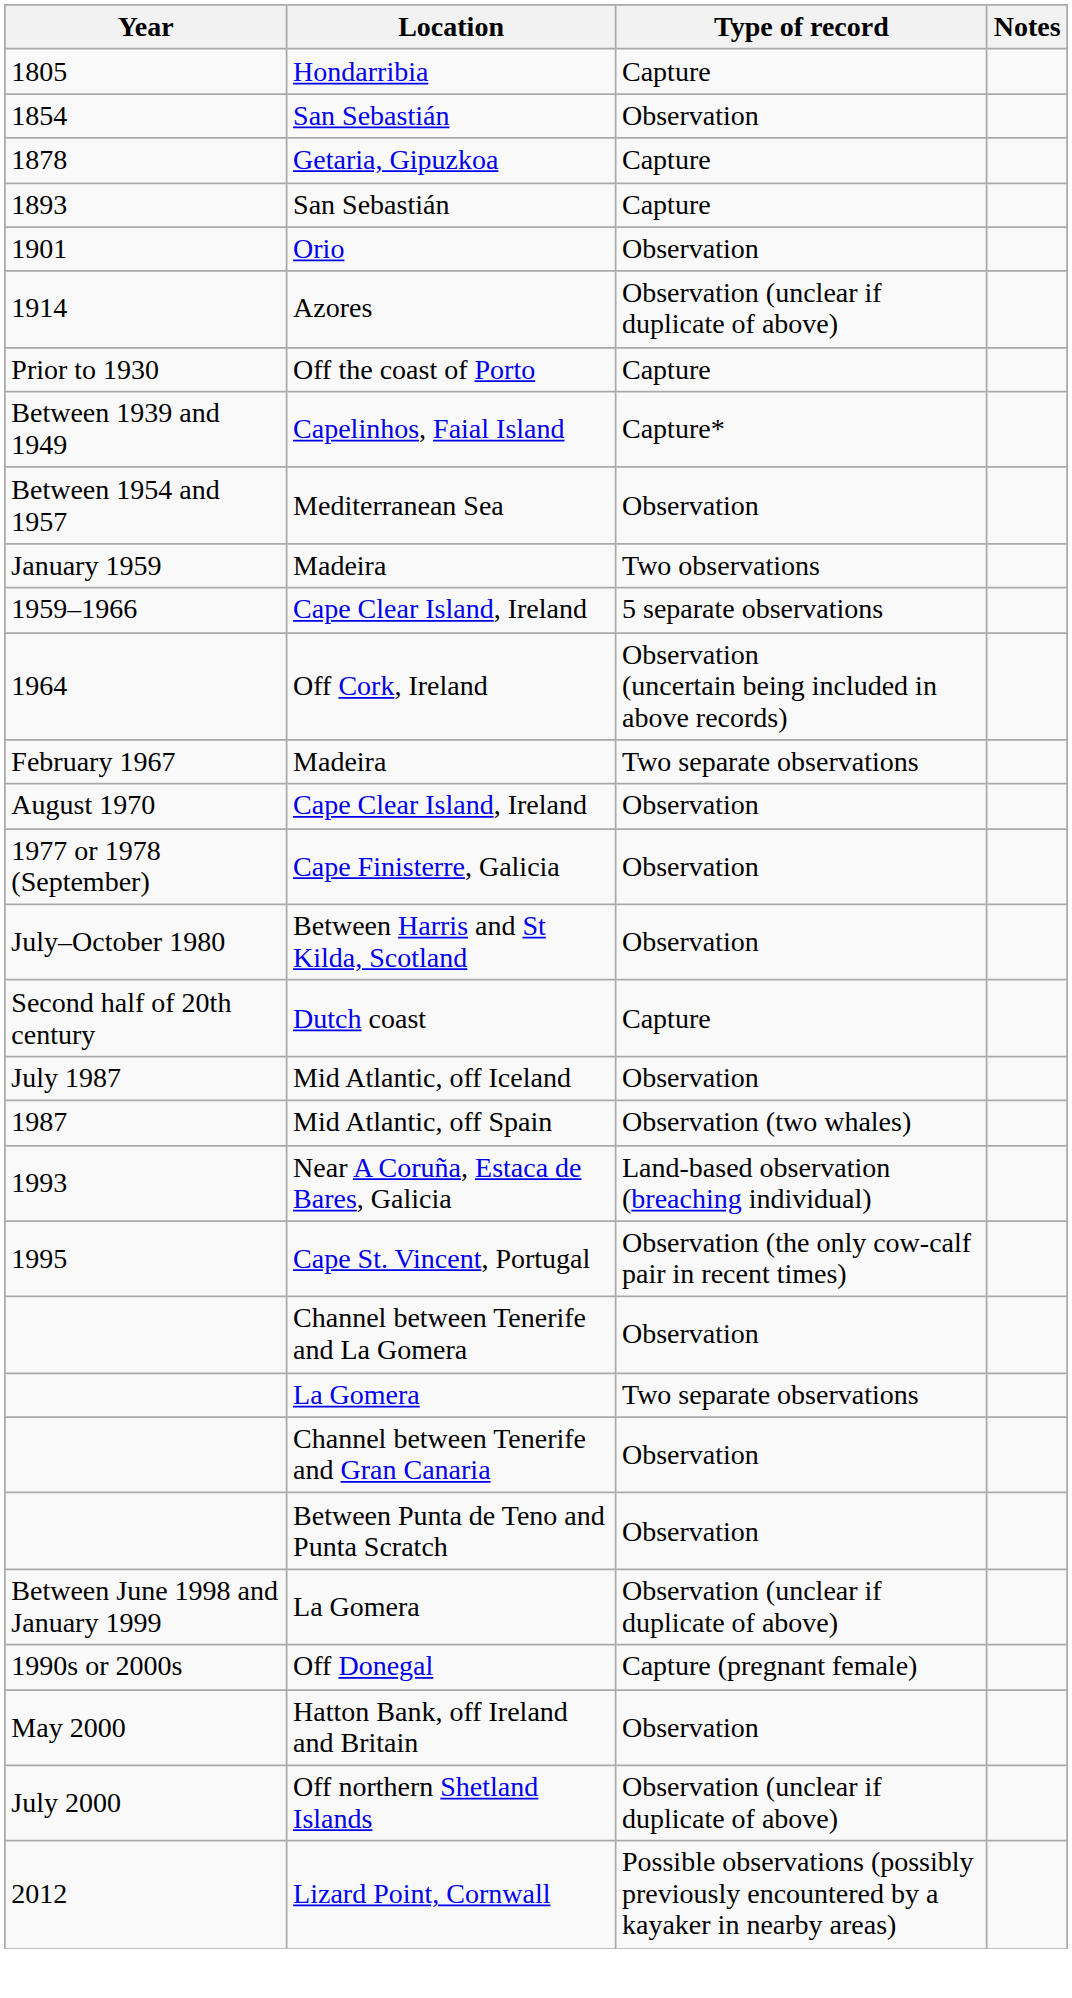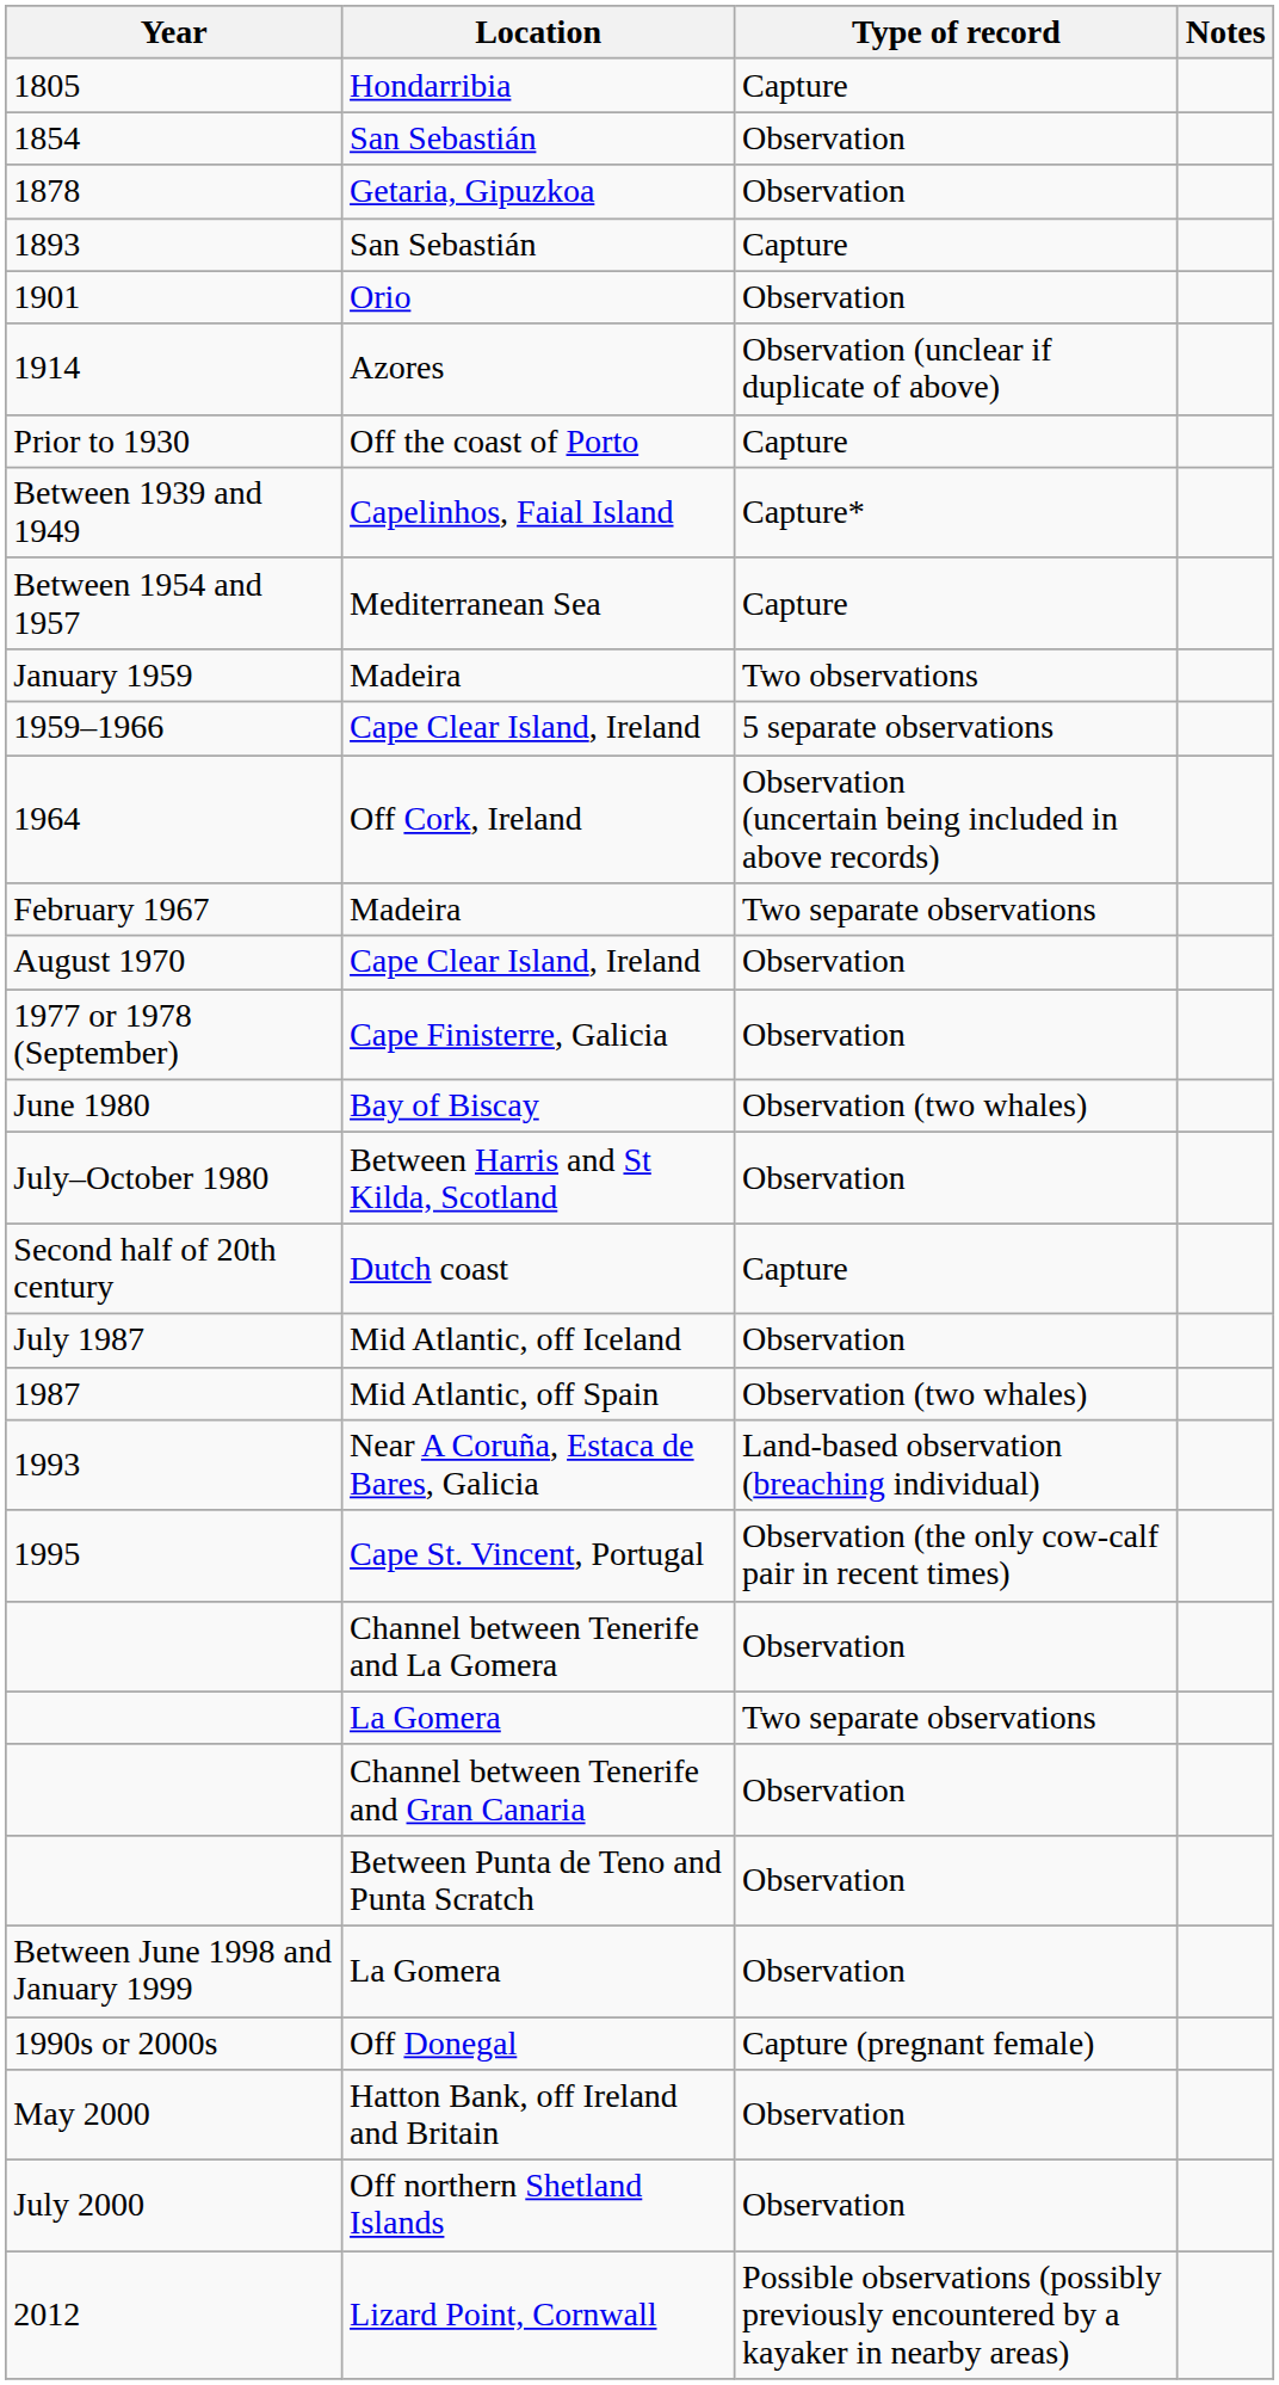 <table class="wikitable">
 <tr>
 <th scope="col">Year</th>
 <th scope="col">Location</th>
 <th scope="col" width=35%>Type of record</th>
 <th scope="col">Notes</th>
 </tr>
 <tr>
 <td>1805</td>
 <td><a href='#'>Hondarribia</a></td>
 <td>Capture</td>
 <td></td>
 </tr>
 <tr>
 <td>1854</td>
 <td><a href='#'>San Sebastián</a></td>
 <td>Observation</td>
 <td></td>
 </tr>
 <tr>
 <td>1878</td>
 <td><a href='#'>Getaria, Gipuzkoa</a></td>
-<td>Capture</td>
+<td>Observation</td>
 <td></td>
 </tr>
 <tr>
 <td>1893</td>
 <td>San Sebastián</td>
 <td>Capture</td>
 <td></td>
 </tr>
 <tr>
 <td>1901</td>
 <td><a href='#'>Orio</a></td>
 <td>Observation</td>
 <td></td>
 </tr>
 <tr>
 <td>1914</td>
 <td>Azores</td>
 <td>Observation (unclear if duplicate of above)</td>
 <td></td>
 </tr>
 <tr>
 <td>Prior to 1930</td>
 <td>Off the coast of <a href='#'>Porto</a></td>
 <td>Capture</td>
 <td></td>
 </tr>
 <tr>
 <td>Between 1939 and 1949</td>
 <td><a href='#'>Capelinhos</a>, <a href='#'>Faial Island</a></td>
 <td>Capture*</td>
 <td></td>
 </tr>
 <tr>
 <td>Between 1954 and 1957</td>
 <td>Mediterranean Sea</td>
-<td>Observation</td>
+<td>Capture</td>
 <td></td>
 </tr>
 <tr>
 <td>January 1959</td>
 <td>Madeira</td>
 <td>Two observations</td>
 <td></td>
 </tr>
 <tr>
 <td>1959–1966</td>
 <td><a href='#'>Cape Clear Island</a>, Ireland</td>
 <td>5 separate observations</td>
 <td></td>
 </tr>
 <tr>
 <td>1964</td>
 <td>Off <a href='#'>Cork</a>, Ireland</td>
 <td>Observation<br>(uncertain being included in above records)</td>
 <td></td>
 </tr>
 <tr>
 <td>February 1967</td>
 <td>Madeira</td>
 <td>Two separate observations</td>
 <td></td>
 </tr>
 <tr>
 <td>August 1970</td>
 <td><a href='#'>Cape Clear Island</a>, Ireland</td>
 <td>Observation</td>
 <td></td>
 </tr>
 <tr>
 <td>1977 or 1978 (September)</td>
 <td><a href='#'>Cape Finisterre</a>, Galicia </td>
 <td>Observation</td>
+<td></td>
+</tr>
+<tr>
+<td>June 1980</td>
+<td><a href='#'>Bay of Biscay</a></td>
+<td>Observation (two whales)</td>
 <td></td>
 </tr>
 <tr>
 <td>July–October 1980</td>
 <td>Between <a href='#'>Harris</a> and <a href='#'>St Kilda, Scotland</a></td>
 <td>Observation</td>
 <td></td>
 </tr>
 <tr>
 <td>Second half of 20th century</td>
 <td><a href='#'>Dutch</a> coast</td>
 <td>Capture</td>
 <td></td>
 </tr>
 <tr>
 <td>July 1987</td>
 <td>Mid Atlantic, off Iceland</td>
 <td>Observation</td>
 <td></td>
 </tr>
 <tr>
 <td>1987</td>
 <td>Mid Atlantic, off Spain</td>
 <td>Observation (two whales)</td>
 <td></td>
 </tr>
 <tr>
 <td>1993</td>
 <td>Near <a href='#'>A Coruña</a>, <a href='#'>Estaca de Bares</a>, Galicia</td>
 <td>Land-based observation (<a href='#'>breaching</a> individual)</td>
 <td></td>
 </tr>
 <tr>
 <td>1995</td>
 <td><a href='#'>Cape St. Vincent</a>, Portugal</td>
 <td>Observation (the only cow-calf pair in recent times)</td>
 <td></td>
 </tr>
 <tr>
 <td></td>
 <td>Channel between Tenerife and La Gomera</td>
 <td>Observation</td>
 <td></td>
 </tr>
 <tr>
 <td></td>
 <td><a href='#'>La Gomera</a></td>
 <td>Two separate observations</td>
 <td></td>
 </tr>
 <tr>
 <td></td>
 <td>Channel between Tenerife and <a href='#'>Gran Canaria</a></td>
 <td>Observation</td>
 <td></td>
 </tr>
 <tr>
 <td></td>
 <td>Between Punta de Teno and Punta Scratch</td>
 <td>Observation</td>
 <td></td>
 </tr>
 <tr>
 <td>Between June 1998 and January 1999</td>
 <td>La Gomera</td>
-<td>Observation (unclear if duplicate of above)</td>
+<td>Observation</td>
 <td></td>
 </tr>
 <tr>
 <td>1990s or 2000s</td>
 <td>Off <a href='#'>Donegal</a></td>
 <td>Capture (pregnant female)</td>
 <td></td>
 </tr>
 <tr>
 <td>May 2000</td>
 <td>Hatton Bank, off Ireland and Britain</td>
 <td>Observation</td>
 <td></td>
 </tr>
 <tr>
 <td>July 2000</td>
 <td>Off northern <a href='#'>Shetland Islands</a></td>
-<td>Observation (unclear if duplicate of above)</td>
+<td>Observation</td>
 <td></td>
 </tr>
 <tr>
 <td>2012</td>
 <td><a href='#'>Lizard Point, Cornwall</a></td>
 <td>Possible observations (possibly previously encountered by a kayaker in nearby areas)</td>
 <td></td>
 </tr>
 </table>
